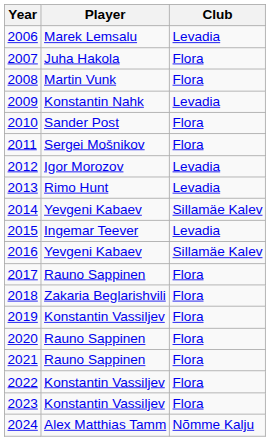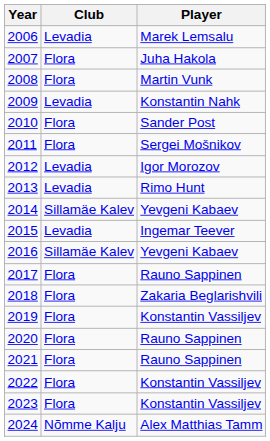 <table class="wikitable">
 <tr>
 <th>Year</th>
+<th>Club</th>
 <th>Player</th>
-<th>Club</th>
 </tr>
 <tr>
 <td><a href='#'>2006</a></td>
+<td><a href='#'>Levadia</a></td>
 <td> <a href='#'>Marek Lemsalu</a></td>
-<td><a href='#'>Levadia</a></td>
 </tr>
 <tr>
 <td><a href='#'>2007</a></td>
+<td><a href='#'>Flora</a></td>
 <td> <a href='#'>Juha Hakola</a></td>
-<td><a href='#'>Flora</a></td>
 </tr>
 <tr>
 <td><a href='#'>2008</a></td>
+<td><a href='#'>Flora</a></td>
 <td> <a href='#'>Martin Vunk</a></td>
-<td><a href='#'>Flora</a></td>
 </tr>
 <tr>
 <td><a href='#'>2009</a></td>
+<td><a href='#'>Levadia</a></td>
 <td> <a href='#'>Konstantin Nahk</a></td>
-<td><a href='#'>Levadia</a></td>
 </tr>
 <tr>
 <td><a href='#'>2010</a></td>
+<td><a href='#'>Flora</a></td>
 <td> <a href='#'>Sander Post</a></td>
-<td><a href='#'>Flora</a></td>
 </tr>
 <tr>
 <td><a href='#'>2011</a></td>
+<td><a href='#'>Flora</a></td>
 <td> <a href='#'>Sergei Mošnikov</a></td>
-<td><a href='#'>Flora</a></td>
 </tr>
 <tr>
 <td><a href='#'>2012</a></td>
+<td><a href='#'>Levadia</a></td>
 <td> <a href='#'>Igor Morozov</a></td>
-<td><a href='#'>Levadia</a></td>
 </tr>
 <tr>
 <td><a href='#'>2013</a></td>
+<td><a href='#'>Levadia</a></td>
 <td> <a href='#'>Rimo Hunt</a></td>
-<td><a href='#'>Levadia</a></td>
 </tr>
 <tr>
 <td><a href='#'>2014</a></td>
+<td><a href='#'>Sillamäe Kalev</a></td>
 <td> <a href='#'>Yevgeni Kabaev</a></td>
-<td><a href='#'>Sillamäe Kalev</a></td>
 </tr>
 <tr>
 <td><a href='#'>2015</a></td>
+<td><a href='#'>Levadia</a></td>
 <td> <a href='#'>Ingemar Teever</a></td>
-<td><a href='#'>Levadia</a></td>
 </tr>
 <tr>
 <td><a href='#'>2016</a></td>
+<td><a href='#'>Sillamäe Kalev</a></td>
 <td> <a href='#'>Yevgeni Kabaev</a></td>
-<td><a href='#'>Sillamäe Kalev</a></td>
 </tr>
 <tr>
 <td><a href='#'>2017</a></td>
+<td><a href='#'>Flora</a></td>
 <td> <a href='#'>Rauno Sappinen</a></td>
-<td><a href='#'>Flora</a></td>
 </tr>
 <tr>
 <td><a href='#'>2018</a></td>
+<td><a href='#'>Flora</a></td>
 <td> <a href='#'>Zakaria Beglarishvili</a></td>
-<td><a href='#'>Flora</a></td>
 </tr>
 <tr>
 <td><a href='#'>2019</a></td>
+<td><a href='#'>Flora</a></td>
 <td> <a href='#'>Konstantin Vassiljev</a></td>
-<td><a href='#'>Flora</a></td>
 </tr>
 <tr>
 <td><a href='#'>2020</a></td>
+<td><a href='#'>Flora</a></td>
 <td> <a href='#'>Rauno Sappinen</a></td>
-<td><a href='#'>Flora</a></td>
 </tr>
 <tr>
 <td><a href='#'>2021</a></td>
+<td><a href='#'>Flora</a></td>
 <td> <a href='#'>Rauno Sappinen</a></td>
-<td><a href='#'>Flora</a></td>
 </tr>
 <tr>
 <td><a href='#'>2022</a></td>
+<td><a href='#'>Flora</a></td>
 <td> <a href='#'>Konstantin Vassiljev</a></td>
-<td><a href='#'>Flora</a></td>
 </tr>
 <tr>
 <td><a href='#'>2023</a></td>
+<td><a href='#'>Flora</a></td>
 <td> <a href='#'>Konstantin Vassiljev</a></td>
-<td><a href='#'>Flora</a></td>
 </tr>
 <tr>
 <td><a href='#'>2024</a></td>
+<td><a href='#'>Nõmme Kalju</a></td>
 <td> <a href='#'>Alex Matthias Tamm</a></td>
-<td><a href='#'>Nõmme Kalju</a></td>
 </tr>
 </table>
